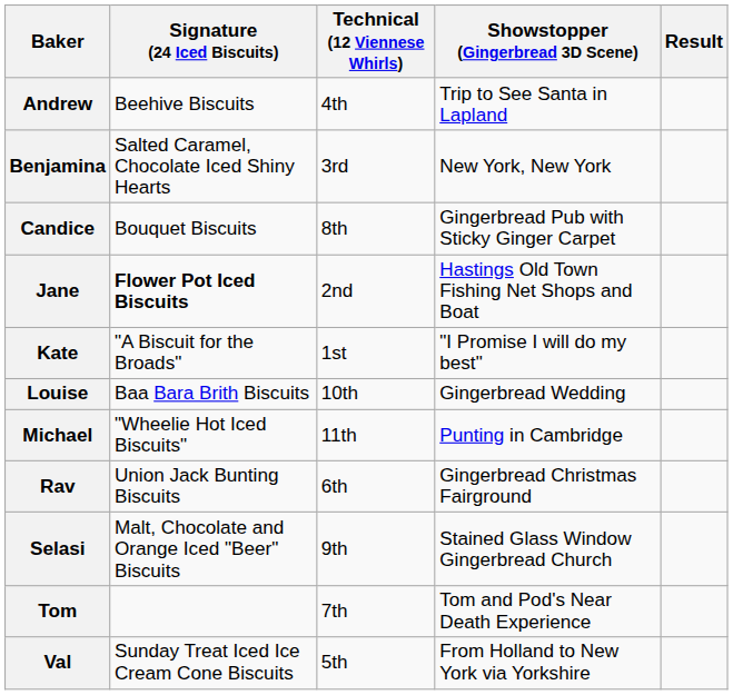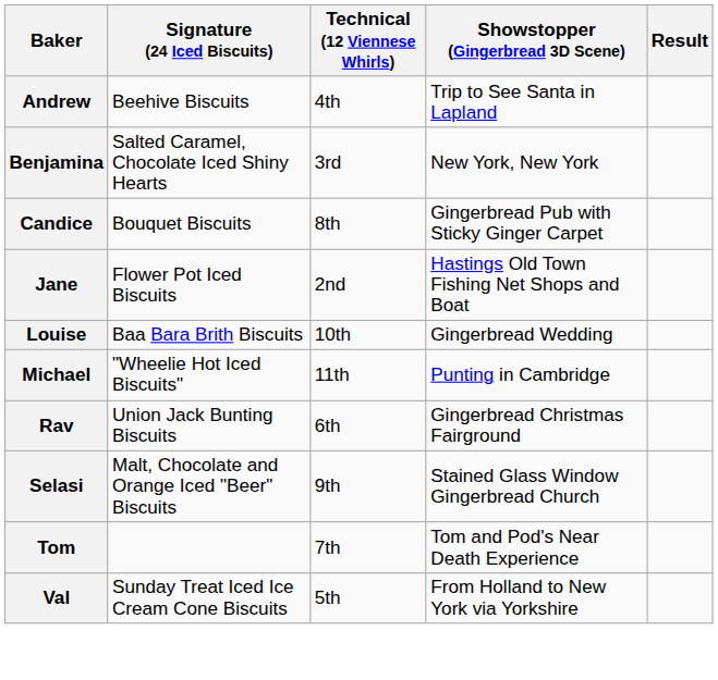 <table class="wikitable sortable col3center sticky-header">
 <tr>
 <th scope="col">Baker</th>
 <th scope="col" class="unsortable">Signature<br><small>(24 <a href='#'>Iced</a> Biscuits)</small></th>
 <th scope="col">Technical<br><small>(12 <a href='#'>Viennese Whirls</a>)</small></th>
 <th scope="col" class="unsortable">Showstopper<br><small>(<a href='#'>Gingerbread</a> 3D Scene)</small></th>
 <th scope="col">Result</th>
 </tr>
 <tr>
 <th scope="row">Andrew</th>
 <td>Beehive Biscuits</td>
 <td>4th</td>
 <td>Trip to See Santa in <a href='#'>Lapland</a></td>
 <td></td>
 </tr>
 <tr>
 <th scope="row">Benjamina</th>
 <td>Salted Caramel, Chocolate Iced Shiny Hearts</td>
 <td>3rd</td>
 <td>New York, New York</td>
 <td></td>
 </tr>
 <tr>
 <th scope="row">Candice</th>
 <td>Bouquet Biscuits</td>
 <td>8th</td>
 <td>Gingerbread Pub with Sticky Ginger Carpet</td>
 <td></td>
 </tr>
 <tr>
 <th scope="row">Jane</th>
-<td><strong>Flower Pot Iced Biscuits</strong></td>
+<td>Flower Pot Iced Biscuits</td>
 <td>2nd</td>
 <td><a href='#'>Hastings</a> Old Town Fishing Net Shops and Boat</td>
-<td></td>
-</tr>
-<tr>
-<th scope="row">Kate</th>
-<td>"A Biscuit for the Broads"</td>
-<td>1st</td>
-<td>"I Promise I will do my best"</td>
 <td></td>
 </tr>
 <tr>
 <th scope="row">Louise</th>
 <td>Baa <a href='#'>Bara Brith</a> Biscuits</td>
 <td>10th</td>
 <td>Gingerbread Wedding</td>
 <td></td>
 </tr>
 <tr>
 <th scope="row">Michael</th>
 <td>"Wheelie Hot Iced Biscuits"</td>
 <td>11th</td>
 <td><a href='#'>Punting</a> in Cambridge</td>
 <td></td>
 </tr>
 <tr>
 <th scope="row">Rav</th>
 <td>Union Jack Bunting Biscuits</td>
 <td>6th</td>
 <td>Gingerbread Christmas Fairground</td>
 <td></td>
 </tr>
 <tr>
 <th scope="row">Selasi</th>
 <td>Malt, Chocolate and Orange Iced "Beer" Biscuits</td>
 <td>9th</td>
 <td>Stained Glass Window Gingerbread Church</td>
 <td></td>
 </tr>
 <tr>
 <th scope="row">Tom</th>
 <td></td>
 <td>7th</td>
 <td>Tom and Pod's Near Death Experience</td>
 <td></td>
 </tr>
 <tr>
 <th scope="row">Val</th>
 <td>Sunday Treat Iced Ice Cream Cone Biscuits</td>
 <td>5th</td>
 <td>From Holland to New York via Yorkshire</td>
 <td></td>
 </tr>
 </table>
